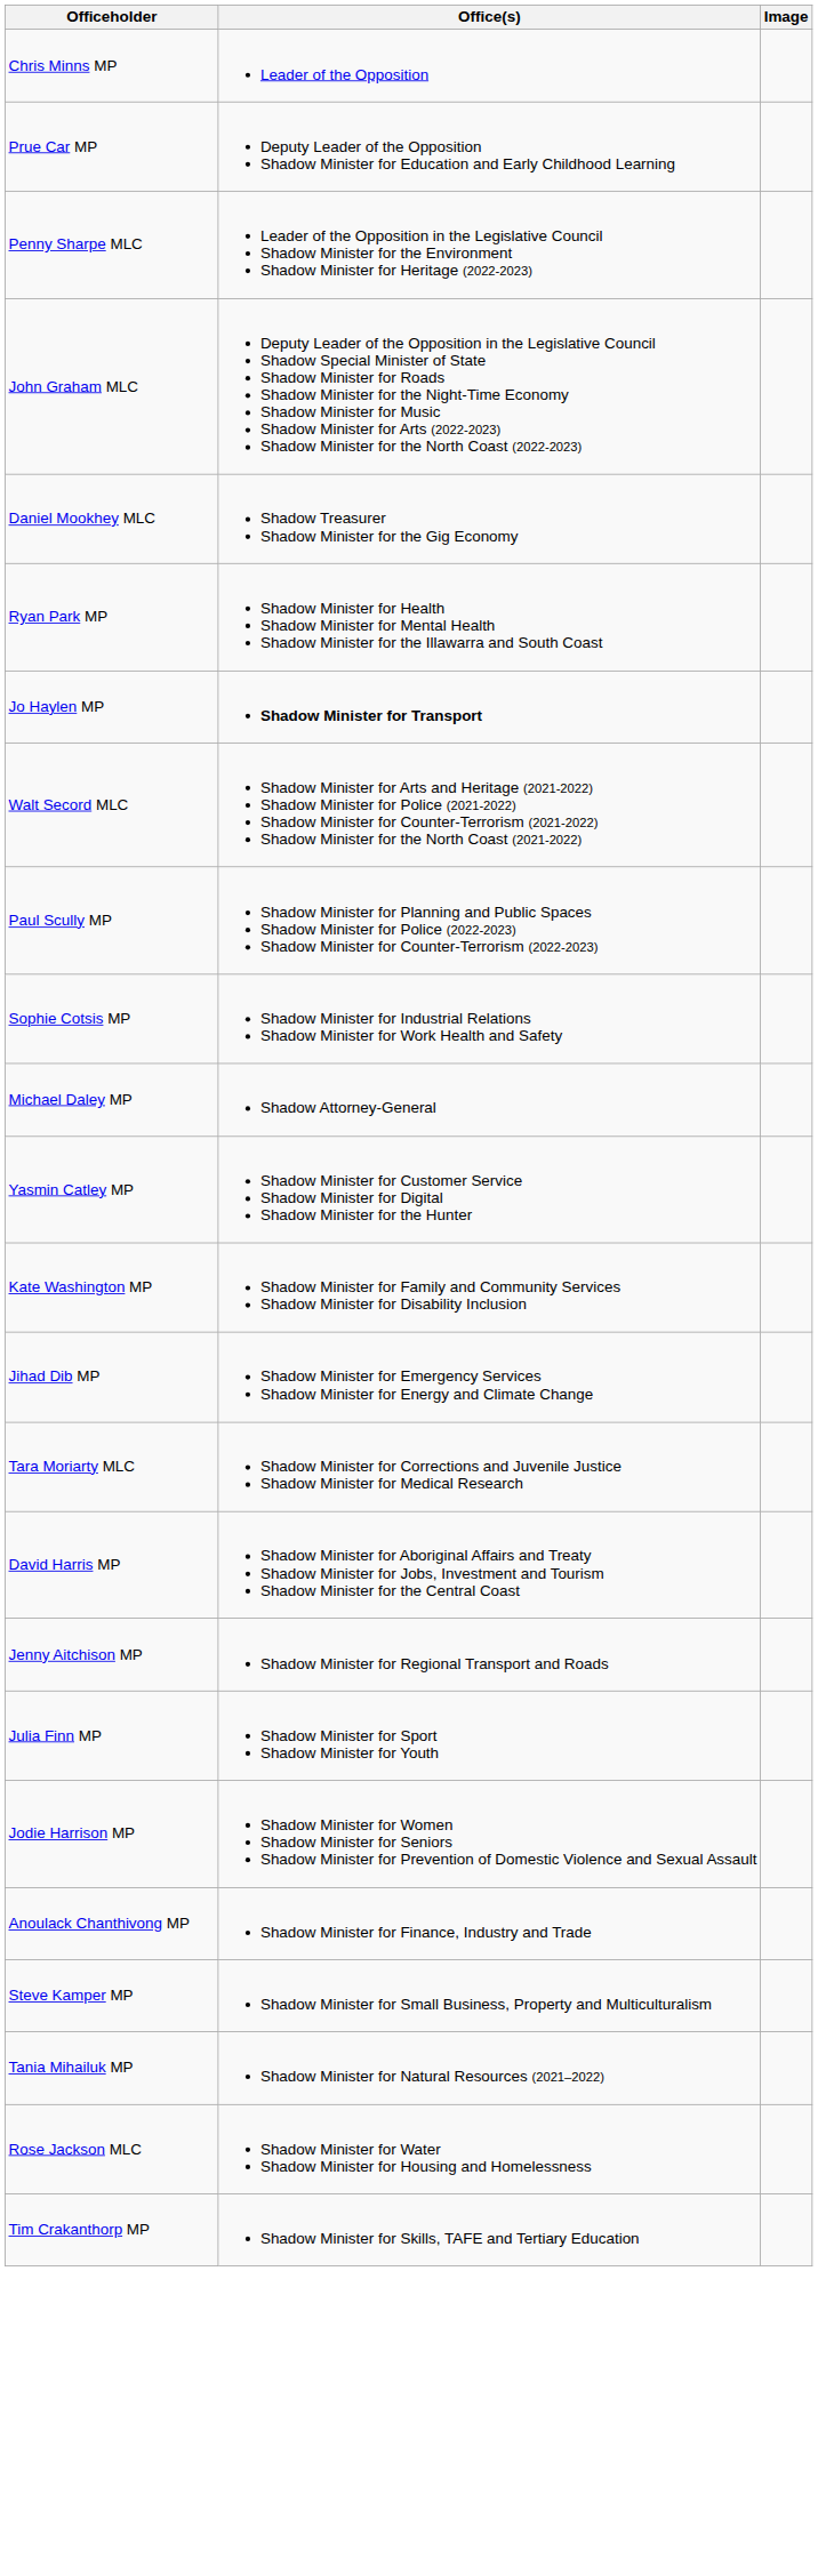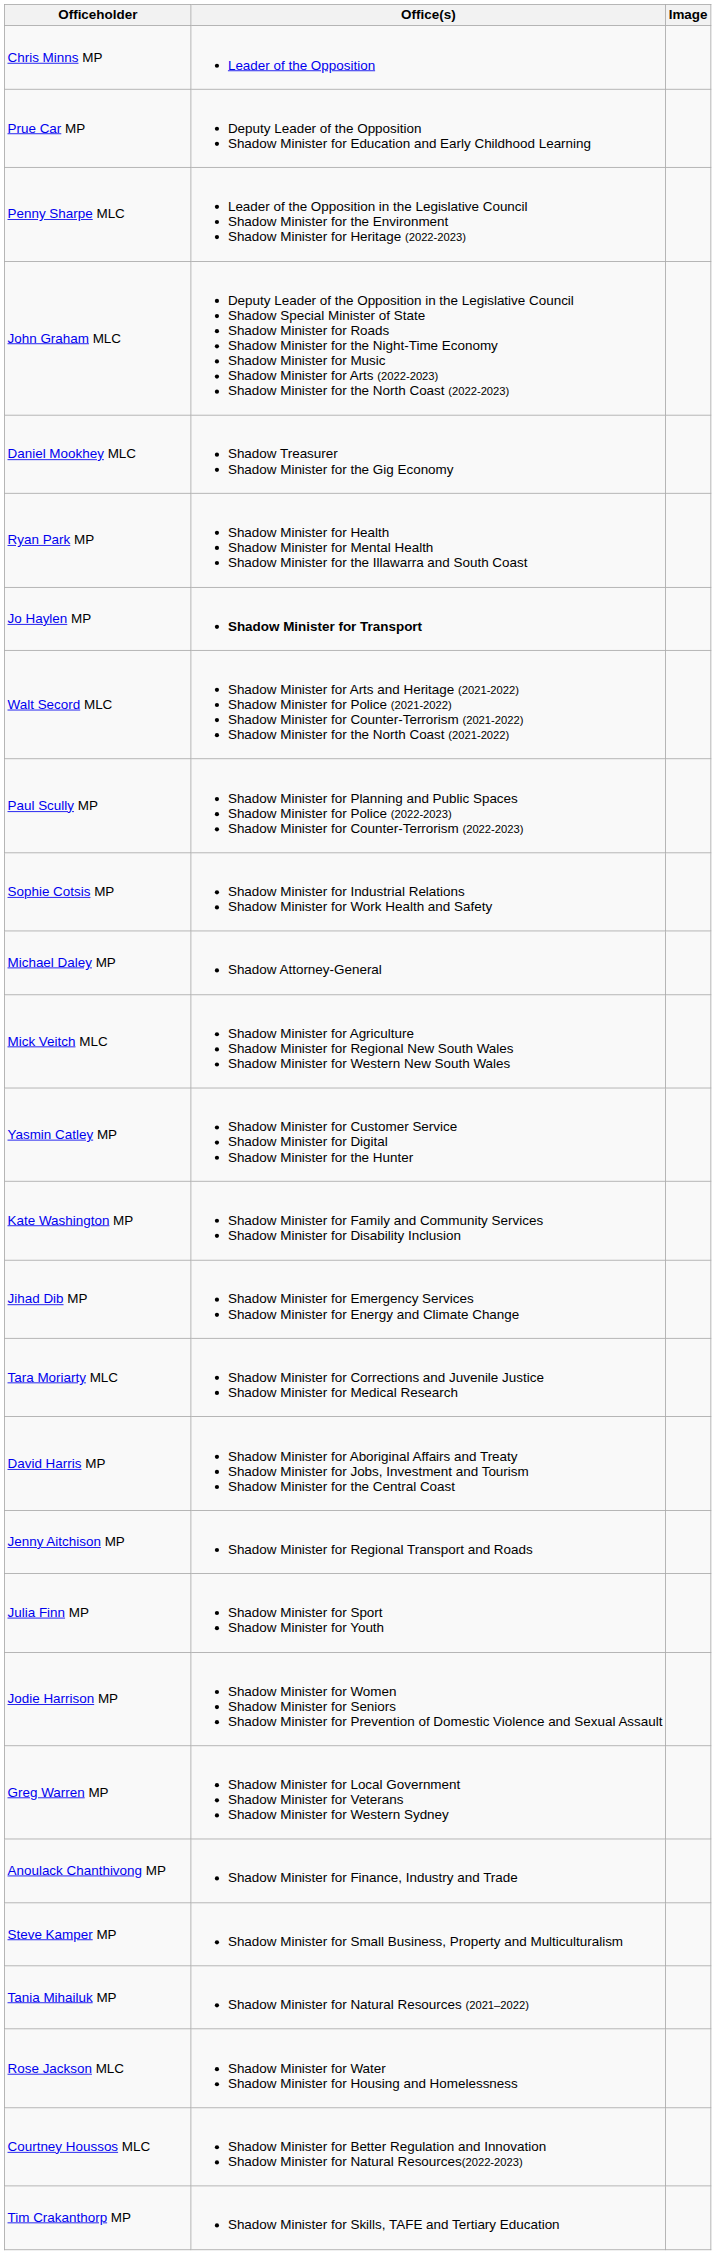 <table class="wikitable">
 <tr>
 <th style="width: 215px;">Officeholder</th>
 <th>Office(s)</th>
 <th>Image</th>
 </tr>
 <tr>
 <td><a href='#'>Chris Minns</a> MP</td>
 <td><br><ul><li><a href='#'>Leader of the Opposition</a></li></ul></td>
 <td></td>
 </tr>
 <tr>
 <td><a href='#'>Prue Car</a> MP</td>
 <td><br><ul><li>Deputy Leader of the Opposition</li><li>Shadow Minister for Education and Early Childhood Learning</li></ul></td>
 <td></td>
 </tr>
 <tr>
 <td><a href='#'>Penny Sharpe</a> MLC</td>
 <td><br><ul><li>Leader of the Opposition in the Legislative Council</li><li>Shadow Minister for the Environment</li><li>Shadow Minister for Heritage <small>(2022-2023)</small></li></ul></td>
 <td></td>
 </tr>
 <tr>
 <td><a href='#'>John Graham</a> MLC</td>
 <td><br><ul><li>Deputy Leader of the Opposition in the Legislative Council</li><li>Shadow Special Minister of State</li><li>Shadow Minister for Roads</li><li>Shadow Minister for the Night-Time Economy</li><li>Shadow Minister for Music</li><li>Shadow Minister for Arts <small>(2022-2023)</small></li><li>Shadow Minister for the North Coast <small>(2022-2023)</small></li></ul></td>
 <td></td>
 </tr>
 <tr>
 <td><a href='#'>Daniel Mookhey</a> MLC</td>
 <td><br><ul><li>Shadow Treasurer</li><li>Shadow Minister for the Gig Economy</li></ul></td>
 <td></td>
 </tr>
 <tr>
 <td><a href='#'>Ryan Park</a> MP</td>
 <td><br><ul><li>Shadow Minister for Health</li><li>Shadow Minister for Mental Health</li><li>Shadow Minister for the Illawarra and South Coast</li></ul></td>
 <td></td>
 </tr>
 <tr>
 <td><a href='#'>Jo Haylen</a> MP</td>
 <td><strong><br><ul><li>Shadow Minister for Transport</li></ul></strong></td>
 <td></td>
 </tr>
 <tr>
 <td><a href='#'>Walt Secord</a> MLC</td>
 <td><br><ul><li>Shadow Minister for Arts and Heritage <small>(2021-2022)</small></li><li>Shadow Minister for Police <small>(2021-2022)</small></li><li>Shadow Minister for Counter-Terrorism <small>(2021-2022)</small></li><li>Shadow Minister for the North Coast <small>(2021-2022)</small></li></ul></td>
 <td></td>
 </tr>
 <tr>
 <td><a href='#'>Paul Scully</a> MP</td>
 <td><br><ul><li>Shadow Minister for Planning and Public Spaces</li><li>Shadow Minister for Police <small>(2022-2023)</small></li><li>Shadow Minister for Counter-Terrorism <small>(2022-2023)</small></li></ul></td>
 <td></td>
 </tr>
 <tr>
 <td><a href='#'>Sophie Cotsis</a> MP</td>
 <td><br><ul><li>Shadow Minister for Industrial Relations</li><li>Shadow Minister for Work Health and Safety</li></ul></td>
 <td></td>
 </tr>
 <tr>
 <td><a href='#'>Michael Daley</a> MP</td>
 <td><br><ul><li>Shadow Attorney-General</li></ul></td>
 <td></td>
 </tr>
 <tr>
+<td><a href='#'>Mick Veitch</a> MLC</td>
+<td><br><ul><li>Shadow Minister for Agriculture</li><li>Shadow Minister for Regional New South Wales</li><li>Shadow Minister for Western New South Wales</li></ul></td>
+<td></td>
+</tr>
+<tr>
 <td><a href='#'>Yasmin Catley</a> MP</td>
 <td><br><ul><li>Shadow Minister for Customer Service</li><li>Shadow Minister for Digital</li><li>Shadow Minister for the Hunter</li></ul></td>
 <td></td>
 </tr>
 <tr>
 <td><a href='#'>Kate Washington</a> MP</td>
 <td><br><ul><li>Shadow Minister for Family and Community Services</li><li>Shadow Minister for Disability Inclusion</li></ul></td>
 <td></td>
 </tr>
 <tr>
 <td><a href='#'>Jihad Dib</a> MP</td>
 <td><br><ul><li>Shadow Minister for Emergency Services</li><li>Shadow Minister for Energy and Climate Change</li></ul></td>
 <td></td>
 </tr>
 <tr>
 <td><a href='#'>Tara Moriarty</a> MLC</td>
 <td><br><ul><li>Shadow Minister for Corrections and Juvenile Justice</li><li>Shadow Minister for Medical Research</li></ul></td>
 <td></td>
 </tr>
 <tr>
 <td><a href='#'>David Harris</a> MP</td>
 <td><br><ul><li>Shadow Minister for Aboriginal Affairs and Treaty</li><li>Shadow Minister for Jobs, Investment and Tourism</li><li>Shadow Minister for the Central Coast</li></ul></td>
 <td></td>
 </tr>
 <tr>
 <td><a href='#'>Jenny Aitchison</a> MP</td>
 <td><br><ul><li>Shadow Minister for Regional Transport and Roads</li></ul></td>
 <td></td>
 </tr>
 <tr>
 <td><a href='#'>Julia Finn</a> MP</td>
 <td><br><ul><li>Shadow Minister for Sport</li><li>Shadow Minister for Youth</li></ul></td>
 <td></td>
 </tr>
 <tr>
 <td><a href='#'>Jodie Harrison</a> MP</td>
 <td><br><ul><li>Shadow Minister for Women</li><li>Shadow Minister for Seniors</li><li>Shadow Minister for Prevention of Domestic Violence and Sexual Assault</li></ul></td>
 <td></td>
 </tr>
 <tr>
+<td><a href='#'>Greg Warren</a> MP</td>
+<td><br><ul><li>Shadow Minister for Local Government</li><li>Shadow Minister for Veterans</li><li>Shadow Minister for Western Sydney</li></ul></td>
+<td></td>
+</tr>
+<tr>
 <td><a href='#'>Anoulack Chanthivong</a> MP</td>
 <td><br><ul><li>Shadow Minister for Finance, Industry and Trade</li></ul></td>
 <td></td>
 </tr>
 <tr>
 <td><a href='#'>Steve Kamper</a> MP</td>
 <td><br><ul><li>Shadow Minister for Small Business, Property and Multiculturalism</li></ul></td>
 <td></td>
 </tr>
 <tr>
 <td><a href='#'>Tania Mihailuk</a> MP</td>
 <td><br><ul><li>Shadow Minister for Natural Resources <small>(2021–2022)</small></li></ul></td>
 <td></td>
 </tr>
 <tr>
 <td><a href='#'>Rose Jackson</a> MLC</td>
 <td><br><ul><li>Shadow Minister for Water</li><li>Shadow Minister for Housing and Homelessness</li></ul></td>
 <td></td>
 </tr>
 <tr>
+<td><a href='#'>Courtney Houssos</a> MLC</td>
+<td><br><ul><li>Shadow Minister for Better Regulation and Innovation</li><li>Shadow Minister for Natural Resources<small>(2022-2023)</small></li></ul></td>
+<td></td>
+</tr>
+<tr>
 <td><a href='#'>Tim Crakanthorp</a> MP</td>
 <td><br><ul><li>Shadow Minister for Skills, TAFE and Tertiary Education</li></ul></td>
 <td></td>
 </tr>
 </table>
